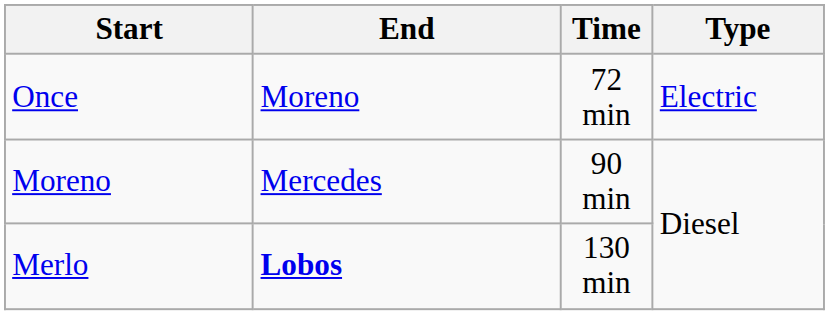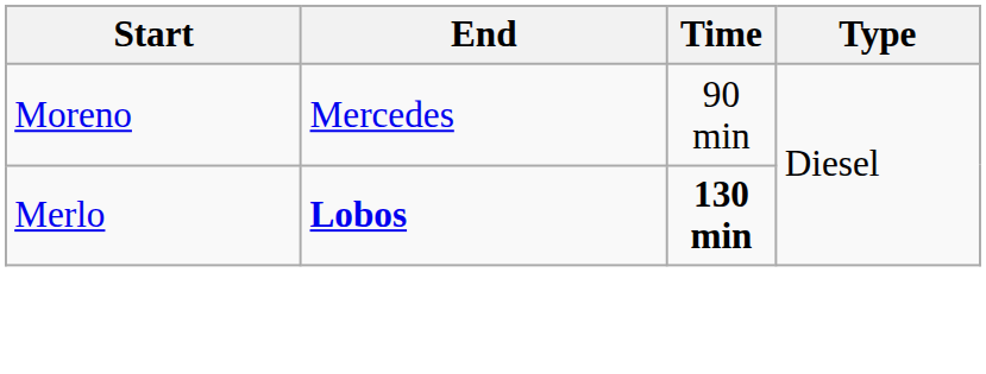 <table class="wikitable sortable">
 <tr>
 <th width=120px>Start</th>
 <th width=150px>End</th>
 <th width=40px>Time</th>
 <th width=80px>Type</th>
-</tr>
-<tr>
-<td><a href='#'>Once</a></td>
-<td><a href='#'>Moreno</a></td>
-<td align=center>72 min</td>
-<td><a href='#'>Electric</a></td>
 </tr>
 <tr>
 <td><a href='#'>Moreno</a></td>
 <td><a href='#'>Mercedes</a></td>
 <td align=center>90 min</td>
 <td rowspan=2>Diesel</td>
 </tr>
 <tr>
 <td><a href='#'>Merlo</a></td>
 <td><strong><a href='#'>Lobos</a></strong></td>
-<td align=center>130 min</td>
+<td align=center><strong>130 min</strong></td>
 </tr>
 </table>
